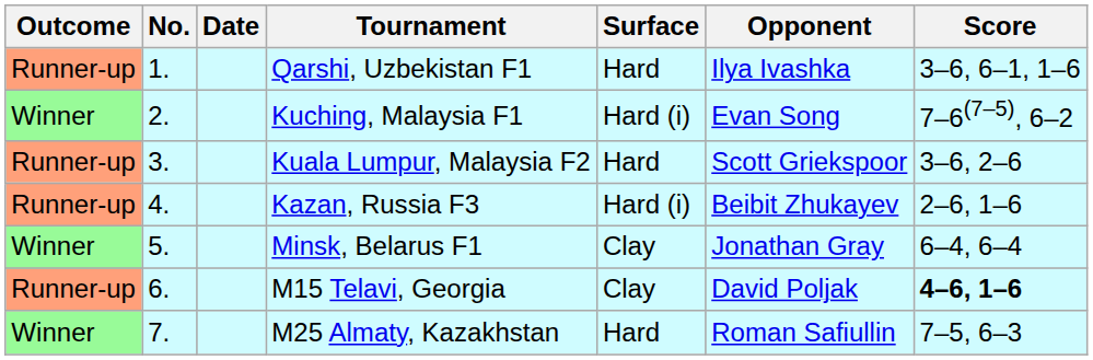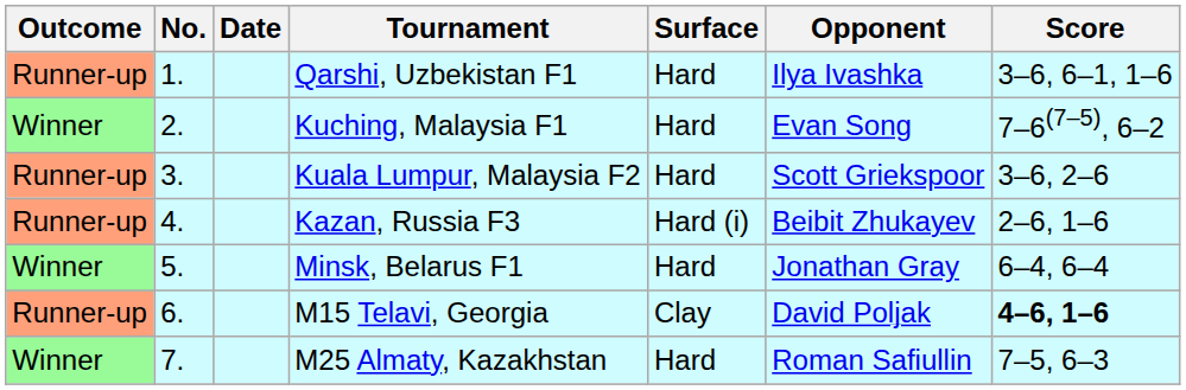 <table class="sortable wikitable" style=font-size:97%>
 <tr>
 <th>Outcome</th>
 <th>No.</th>
 <th>Date</th>
 <th>Tournament</th>
 <th>Surface</th>
 <th>Opponent</th>
 <th>Score</th>
 </tr>
 <tr bgcolor=#cffcff>
 <td bgcolor=FFA07A>Runner-up</td>
 <td>1.</td>
 <td></td>
 <td><a href='#'>Qarshi</a>, Uzbekistan F1</td>
 <td>Hard</td>
 <td> <a href='#'>Ilya Ivashka</a></td>
 <td>3–6, 6–1, 1–6</td>
 </tr>
 <tr bgcolor=#cffcff>
 <td bgcolor=98FB98>Winner</td>
 <td>2.</td>
 <td></td>
 <td><a href='#'>Kuching</a>, Malaysia F1</td>
-<td>Hard (i)</td>
+<td>Hard</td>
 <td> <a href='#'>Evan Song</a></td>
 <td>7–6<sup>(7–5)</sup>, 6–2</td>
 </tr>
 <tr bgcolor=#cffcff>
 <td bgcolor=FFA07A>Runner-up</td>
 <td>3.</td>
 <td></td>
 <td><a href='#'>Kuala Lumpur</a>, Malaysia F2</td>
 <td>Hard</td>
 <td> <a href='#'>Scott Griekspoor</a></td>
 <td>3–6, 2–6</td>
 </tr>
 <tr bgcolor=#cffcff>
 <td bgcolor=FFA07A>Runner-up</td>
 <td>4.</td>
 <td></td>
 <td><a href='#'>Kazan</a>, Russia F3</td>
 <td>Hard (i)</td>
 <td> <a href='#'>Beibit Zhukayev</a></td>
 <td>2–6, 1–6</td>
 </tr>
 <tr bgcolor=#cffcff>
 <td bgcolor=98FB98>Winner</td>
 <td>5.</td>
 <td></td>
 <td><a href='#'>Minsk</a>, Belarus F1</td>
-<td>Clay</td>
+<td>Hard</td>
 <td> <a href='#'>Jonathan Gray</a></td>
 <td>6–4, 6–4</td>
 </tr>
 <tr bgcolor=#cffcff>
 <td bgcolor=FFA07A>Runner-up</td>
 <td>6.</td>
 <td></td>
 <td>M15 <a href='#'>Telavi</a>, Georgia</td>
 <td>Clay</td>
 <td> <a href='#'>David Poljak</a></td>
 <td><strong>4–6, 1–6</strong></td>
 </tr>
 <tr bgcolor=#cffcff>
 <td bgcolor=98FB98>Winner</td>
 <td>7.</td>
 <td></td>
 <td>M25 <a href='#'>Almaty</a>, Kazakhstan</td>
 <td>Hard</td>
 <td> <a href='#'>Roman Safiullin</a></td>
 <td>7–5, 6–3</td>
 </tr>
 </table>
